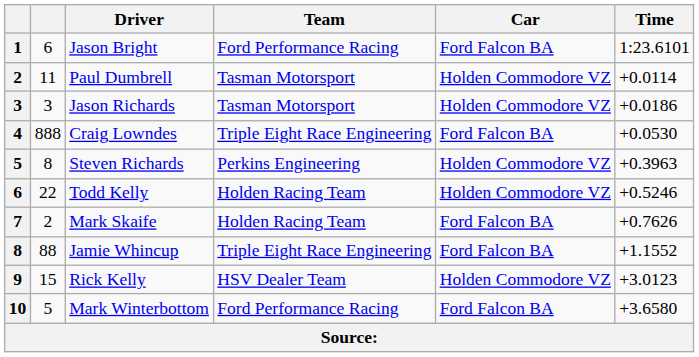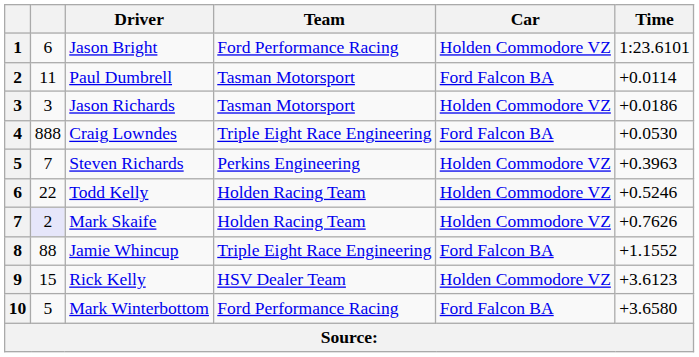 <table class="wikitable" style="font-size: 85%">
 <tr>
 <th></th>
 <th></th>
 <th>Driver</th>
 <th>Team</th>
 <th>Car</th>
 <th>Time</th>
 </tr>
 <tr>
 <th>1</th>
 <td align="center">6</td>
 <td> <a href='#'>Jason Bright</a></td>
 <td><a href='#'>Ford Performance Racing</a></td>
-<td><a href='#'>Ford Falcon BA</a></td>
+<td><a href='#'>Holden Commodore VZ</a></td>
 <td>1:23.6101</td>
 </tr>
 <tr>
 <th>2</th>
 <td align="center">11</td>
 <td> <a href='#'>Paul Dumbrell</a></td>
 <td><a href='#'>Tasman Motorsport</a></td>
-<td><a href='#'>Holden Commodore VZ</a></td>
+<td><a href='#'>Ford Falcon BA</a></td>
 <td>+0.0114</td>
 </tr>
 <tr>
 <th>3</th>
 <td align="center">3</td>
 <td> <a href='#'>Jason Richards</a></td>
 <td><a href='#'>Tasman Motorsport</a></td>
 <td><a href='#'>Holden Commodore VZ</a></td>
 <td>+0.0186</td>
 </tr>
 <tr>
 <th>4</th>
 <td align="center">888</td>
 <td> <a href='#'>Craig Lowndes</a></td>
 <td><a href='#'>Triple Eight Race Engineering</a></td>
 <td><a href='#'>Ford Falcon BA</a></td>
 <td>+0.0530</td>
 </tr>
 <tr>
 <th>5</th>
-<td align="center">8</td>
+<td align="center">7</td>
 <td> <a href='#'>Steven Richards</a></td>
 <td><a href='#'>Perkins Engineering</a></td>
 <td><a href='#'>Holden Commodore VZ</a></td>
 <td>+0.3963</td>
 </tr>
 <tr>
 <th>6</th>
 <td align="center">22</td>
 <td> <a href='#'>Todd Kelly</a></td>
 <td><a href='#'>Holden Racing Team</a></td>
 <td><a href='#'>Holden Commodore VZ</a></td>
 <td>+0.5246</td>
 </tr>
 <tr>
 <th>7</th>
-<td align="center">2</td>
+<td align="center" style="background: lavender;">2</td>
 <td> <a href='#'>Mark Skaife</a></td>
 <td><a href='#'>Holden Racing Team</a></td>
-<td><a href='#'>Ford Falcon BA</a></td>
+<td><a href='#'>Holden Commodore VZ</a></td>
 <td>+0.7626</td>
 </tr>
 <tr>
 <th>8</th>
 <td align="center">88</td>
 <td> <a href='#'>Jamie Whincup</a></td>
 <td><a href='#'>Triple Eight Race Engineering</a></td>
 <td><a href='#'>Ford Falcon BA</a></td>
 <td>+1.1552</td>
 </tr>
 <tr>
 <th>9</th>
 <td align="center">15</td>
 <td> <a href='#'>Rick Kelly</a></td>
 <td><a href='#'>HSV Dealer Team</a></td>
 <td><a href='#'>Holden Commodore VZ</a></td>
-<td>+3.0123</td>
+<td>+3.6123</td>
 </tr>
 <tr>
 <th>10</th>
 <td align="center">5</td>
 <td> <a href='#'>Mark Winterbottom</a></td>
 <td><a href='#'>Ford Performance Racing</a></td>
 <td><a href='#'>Ford Falcon BA</a></td>
 <td>+3.6580</td>
 </tr>
 <tr>
 <th colspan="6">Source:</th>
 </tr>
 </table>
